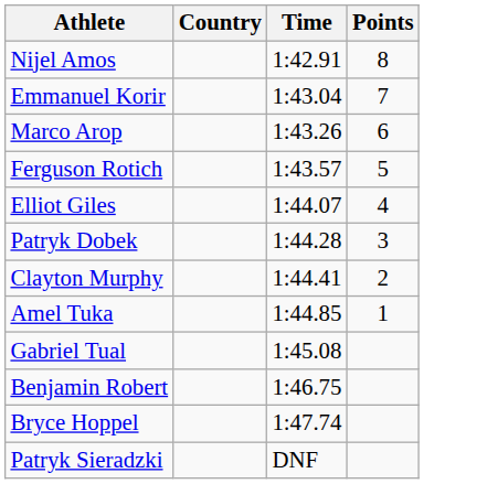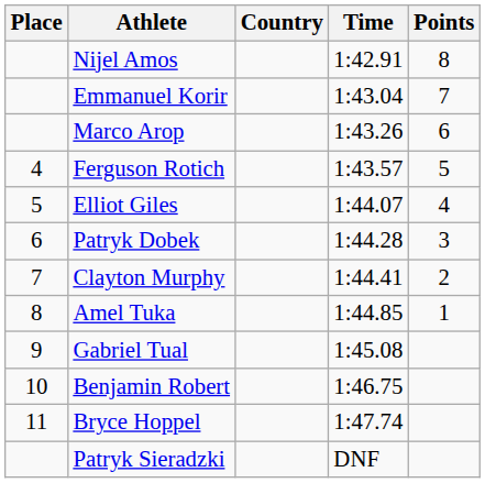 <table class="wikitable">
 <tr>
+<th>Place</th>
 <th>Athlete</th>
 <th>Country</th>
 <th>Time</th>
 <th>Points</th>
 </tr>
 <tr>
+<td align=center></td>
 <td><a href='#'>Nijel Amos</a></td>
 <td></td>
 <td>1:42.91</td>
 <td align=center>8</td>
 </tr>
 <tr>
+<td align=center></td>
 <td><a href='#'>Emmanuel Korir</a></td>
 <td></td>
 <td>1:43.04</td>
 <td align=center>7</td>
 </tr>
 <tr>
+<td align=center></td>
 <td><a href='#'>Marco Arop</a></td>
 <td></td>
 <td>1:43.26</td>
 <td align=center>6</td>
 </tr>
 <tr>
+<td align=center>4</td>
 <td><a href='#'>Ferguson Rotich</a></td>
 <td></td>
 <td>1:43.57</td>
 <td align=center>5</td>
 </tr>
 <tr>
+<td align=center>5</td>
 <td><a href='#'>Elliot Giles</a></td>
 <td></td>
 <td>1:44.07</td>
 <td align=center>4</td>
 </tr>
 <tr>
+<td align=center>6</td>
 <td><a href='#'>Patryk Dobek</a></td>
 <td></td>
 <td>1:44.28</td>
 <td align=center>3</td>
 </tr>
 <tr>
+<td align=center>7</td>
 <td><a href='#'>Clayton Murphy</a></td>
 <td></td>
 <td>1:44.41</td>
 <td align=center>2</td>
 </tr>
 <tr>
+<td align=center>8</td>
 <td><a href='#'>Amel Tuka</a></td>
 <td></td>
 <td>1:44.85</td>
 <td align=center>1</td>
 </tr>
 <tr>
+<td align=center>9</td>
 <td><a href='#'>Gabriel Tual</a></td>
 <td></td>
 <td>1:45.08</td>
 <td align=center></td>
 </tr>
 <tr>
+<td align=center>10</td>
 <td><a href='#'>Benjamin Robert</a></td>
 <td></td>
 <td>1:46.75</td>
 <td align=center></td>
 </tr>
 <tr>
+<td align=center>11</td>
 <td><a href='#'>Bryce Hoppel</a></td>
 <td></td>
 <td>1:47.74</td>
 <td align=center></td>
 </tr>
 <tr>
+<td align=center></td>
 <td><a href='#'>Patryk Sieradzki</a></td>
 <td></td>
 <td>DNF</td>
 <td align=center></td>
 </tr>
 </table>
